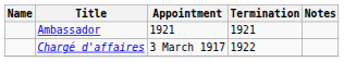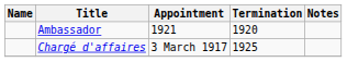 <table class="wikitable">
 <tr valign="middle">
 <th>Name</th>
 <th>Title</th>
 <th>Appointment</th>
 <th>Termination</th>
 <th>Notes</th>
 </tr>
 <tr>
 <td></td>
 <td><a href='#'>Ambassador</a></td>
 <td>1921</td>
-<td>1921</td>
+<td>1920</td>
 <td></td>
 </tr>
 <tr>
 <td></td>
 <td><em><a href='#'>Chargé d'affaires</a></em></td>
 <td>3 March 1917</td>
-<td>1922</td>
+<td>1925</td>
 <td></td>
 </tr>
 <tr>
 </tr>
 </table>
